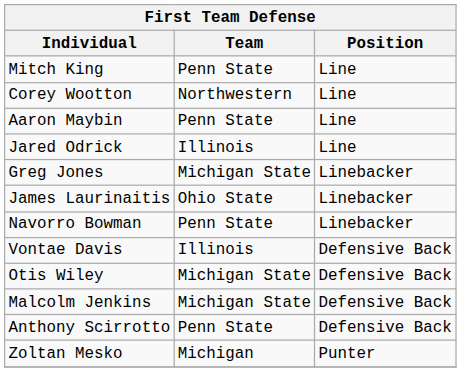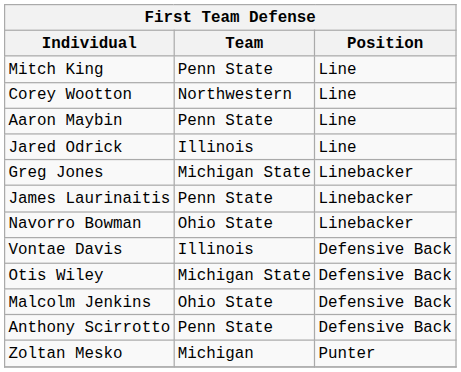 <table class="wikitable">
 <tr>
 <th colspan="7" align "center">First Team Defense</th>
 </tr>
 <tr>
 <th>Individual</th>
 <th>Team</th>
 <th>Position</th>
 </tr>
 <tr>
 <td>Mitch King</td>
 <td>Penn State</td>
 <td>Line</td>
 </tr>
 <tr>
 <td>Corey Wootton</td>
 <td>Northwestern</td>
 <td>Line</td>
 </tr>
 <tr>
 <td>Aaron Maybin</td>
 <td>Penn State</td>
 <td>Line</td>
 </tr>
 <tr>
 <td>Jared Odrick</td>
 <td>Illinois</td>
 <td>Line</td>
 </tr>
 <tr>
 <td>Greg Jones</td>
 <td>Michigan State</td>
 <td>Linebacker</td>
 </tr>
 <tr>
 <td>James Laurinaitis</td>
-<td>Ohio State</td>
+<td>Penn State</td>
 <td>Linebacker</td>
 </tr>
 <tr>
 <td>Navorro Bowman</td>
-<td>Penn State</td>
+<td>Ohio State</td>
 <td>Linebacker</td>
 </tr>
 <tr>
 <td>Vontae Davis</td>
 <td>Illinois</td>
 <td>Defensive Back</td>
 </tr>
 <tr>
 <td>Otis Wiley</td>
 <td>Michigan State</td>
 <td>Defensive Back</td>
 </tr>
 <tr>
 <td>Malcolm Jenkins</td>
-<td>Michigan State</td>
+<td>Ohio State</td>
 <td>Defensive Back</td>
 </tr>
 <tr>
 <td>Anthony Scirrotto</td>
 <td>Penn State</td>
 <td>Defensive Back</td>
 </tr>
 <tr>
 <td>Zoltan Mesko</td>
 <td>Michigan</td>
 <td>Punter</td>
 </tr>
 <tr>
 </tr>
 </table>
